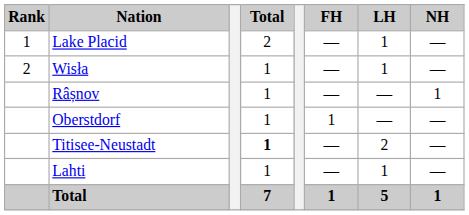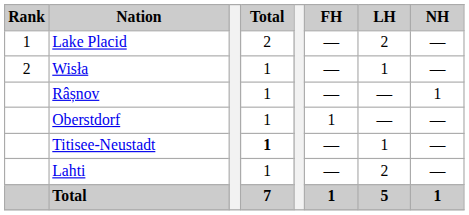 <table class="wikitable plainrowheaders" style="background:#fff; font-size:86%; line-height:16px; border:grey solid 1px; border-collapse:collapse;">
 <tr style="background:#ccc; text-align:center;">
 <th style="background:#ccc;">Rank</th>
 <th style="background:#ccc;">Nation</th>
 <th rowspan="8" width="2"> </th>
 <th width="40" style="background:#ccc;">Total</th>
 <th rowspan="8" width="2"> </th>
 <th width="40" style="background:#ccc;">FH</th>
 <th width="40" style="background:#ccc;">LH</th>
 <th width="40" style="background:#ccc;">NH</th>
 </tr>
 <tr align=center>
 <td align=center>1</td>
 <td align=left width=152> <a href='#'>Lake Placid</a></td>
 <td>2</td>
 <td>—</td>
-<td>1</td>
+<td>2</td>
 <td>—</td>
 </tr>
 <tr align=center>
 <td align=center>2</td>
 <td align=left width=152> <a href='#'>Wisła</a></td>
 <td>1</td>
 <td>—</td>
 <td>1</td>
 <td>—</td>
 </tr>
 <tr align=center>
 <td align=center></td>
 <td align=left width=152> <a href='#'>Râșnov</a></td>
 <td>1</td>
 <td>—</td>
 <td>—</td>
 <td>1</td>
 </tr>
 <tr align=center>
 <td align=center></td>
 <td align=left width=152> <a href='#'>Oberstdorf</a></td>
 <td>1</td>
 <td>1</td>
 <td>—</td>
 <td>—</td>
 </tr>
 <tr align=center>
 <td align=center></td>
 <td align=left width=152> <a href='#'>Titisee-Neustadt</a></td>
 <td><strong>1</strong></td>
 <td>—</td>
-<td>2</td>
+<td>1</td>
 <td>—</td>
 </tr>
 <tr align=center>
 <td align=center></td>
 <td align=left width=152> <a href='#'>Lahti</a></td>
 <td>1</td>
 <td>—</td>
-<td>1</td>
+<td>2</td>
 <td>—</td>
 </tr>
 <tr bgcolor=#D3D3D3>
 <th style="background:#ccc;"></th>
 <td style="background:#ccc;" align=left><strong>Total</strong></td>
 <th style="background:#ccc;">7</th>
 <th style="background:#ccc;">1</th>
 <th style="background:#ccc;">5</th>
 <th style="background:#ccc;">1</th>
 </tr>
 </table>
